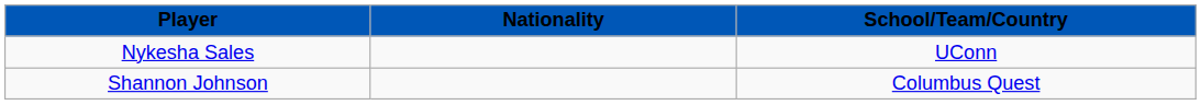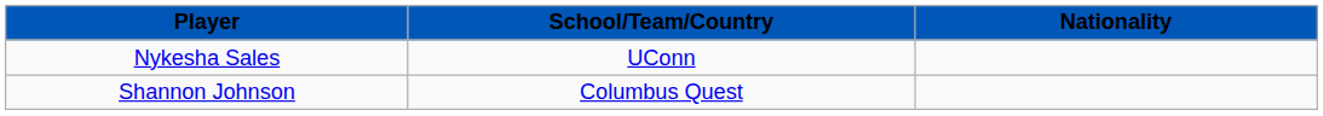 <table class="wikitable" style="text-align:center; width:60em">
 <tr>
 <th style="background: #0057B7" width="10%"><span>Player</span></th>
+<th style="background: #0057B7" width="10%"><span>School/Team/Country</span></th>
 <th style="background: #0057B7" width="10%"><span>Nationality</span></th>
-<th style="background: #0057B7" width="10%"><span>School/Team/Country</span></th>
 </tr>
 <tr>
 <td><a href='#'>Nykesha Sales</a></td>
+<td><a href='#'>UConn</a></td>
 <td></td>
-<td><a href='#'>UConn</a></td>
 </tr>
 <tr>
 <td><a href='#'>Shannon Johnson</a></td>
+<td><a href='#'>Columbus Quest</a></td>
 <td></td>
-<td><a href='#'>Columbus Quest</a></td>
 </tr>
 </table>
